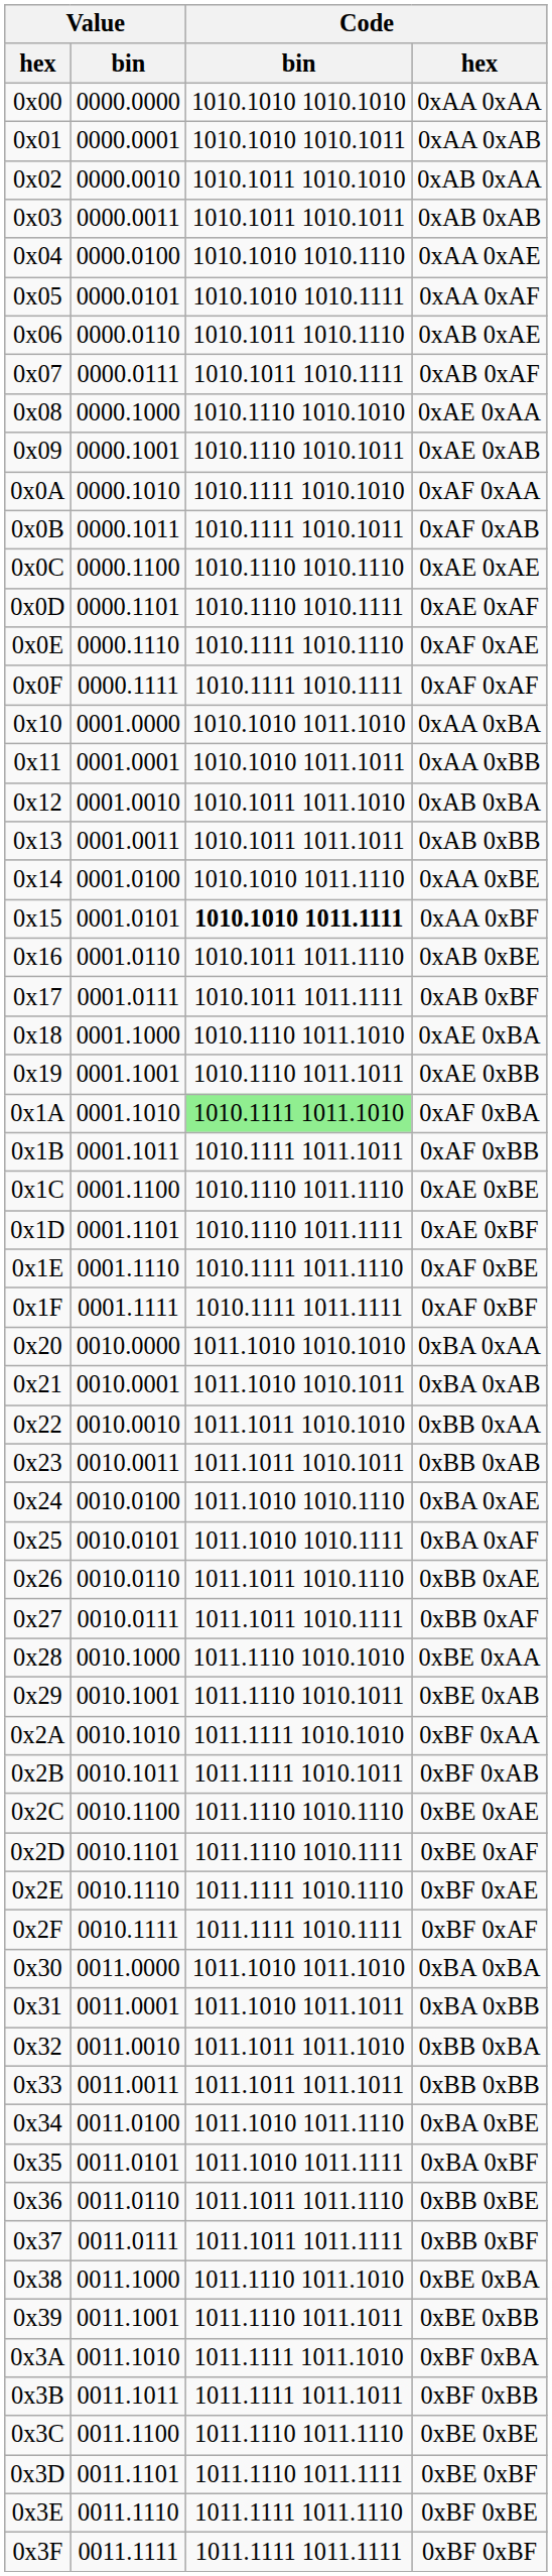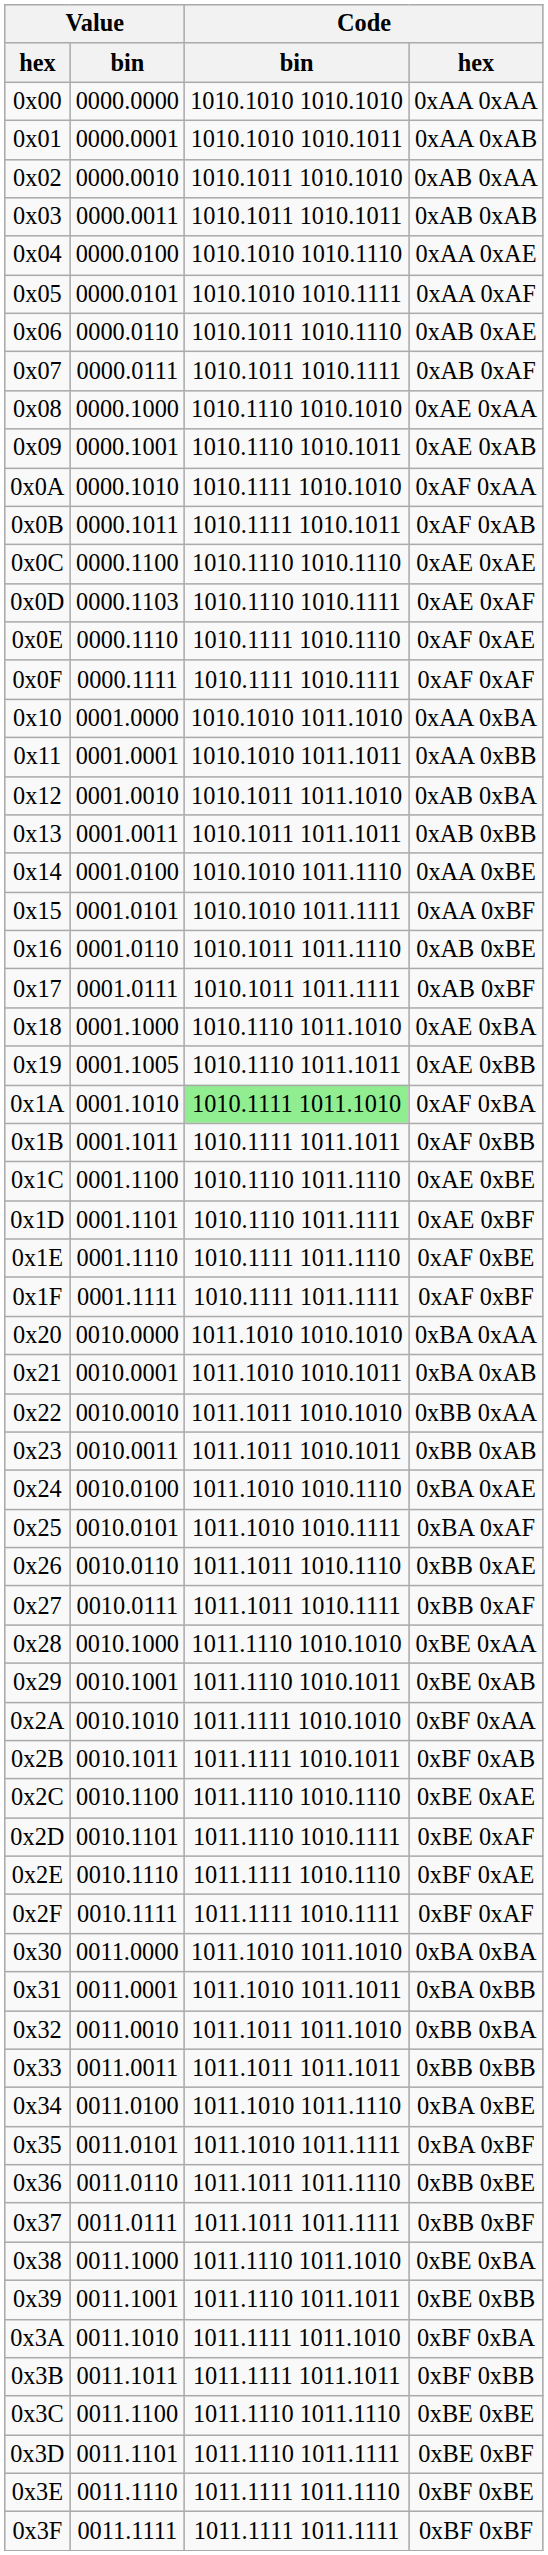 <table class="wikitable" style="text-align:center;">
 <tr>
 <th colspan="2">Value</th>
 <th colspan="2">Code</th>
 </tr>
 <tr>
 <th>hex</th>
 <th>bin</th>
 <th>bin</th>
 <th>hex</th>
 </tr>
 <tr>
 <td>0x00</td>
 <td>0000.0000</td>
 <td>1010.1010 1010.1010</td>
 <td>0xAA 0xAA</td>
 </tr>
 <tr>
 <td>0x01</td>
 <td>0000.0001</td>
 <td>1010.1010 1010.1011</td>
 <td>0xAA 0xAB</td>
 </tr>
 <tr>
 <td>0x02</td>
 <td>0000.0010</td>
 <td>1010.1011 1010.1010</td>
 <td>0xAB 0xAA</td>
 </tr>
 <tr>
 <td>0x03</td>
 <td>0000.0011</td>
 <td>1010.1011 1010.1011</td>
 <td>0xAB 0xAB</td>
 </tr>
 <tr>
 <td>0x04</td>
 <td>0000.0100</td>
 <td>1010.1010 1010.1110</td>
 <td>0xAA 0xAE</td>
 </tr>
 <tr>
 <td>0x05</td>
 <td>0000.0101</td>
 <td>1010.1010 1010.1111</td>
 <td>0xAA 0xAF</td>
 </tr>
 <tr>
 <td>0x06</td>
 <td>0000.0110</td>
 <td>1010.1011 1010.1110</td>
 <td>0xAB 0xAE</td>
 </tr>
 <tr>
 <td>0x07</td>
 <td>0000.0111</td>
 <td>1010.1011 1010.1111</td>
 <td>0xAB 0xAF</td>
 </tr>
 <tr>
 <td>0x08</td>
 <td>0000.1000</td>
 <td>1010.1110 1010.1010</td>
 <td>0xAE 0xAA</td>
 </tr>
 <tr>
 <td>0x09</td>
 <td>0000.1001</td>
 <td>1010.1110 1010.1011</td>
 <td>0xAE 0xAB</td>
 </tr>
 <tr>
 <td>0x0A</td>
 <td>0000.1010</td>
 <td>1010.1111 1010.1010</td>
 <td>0xAF 0xAA</td>
 </tr>
 <tr>
 <td>0x0B</td>
 <td>0000.1011</td>
 <td>1010.1111 1010.1011</td>
 <td>0xAF 0xAB</td>
 </tr>
 <tr>
 <td>0x0C</td>
 <td>0000.1100</td>
 <td>1010.1110 1010.1110</td>
 <td>0xAE 0xAE</td>
 </tr>
 <tr>
 <td>0x0D</td>
-<td>0000.1101</td>
+<td>0000.1103</td>
 <td>1010.1110 1010.1111</td>
 <td>0xAE 0xAF</td>
 </tr>
 <tr>
 <td>0x0E</td>
 <td>0000.1110</td>
 <td>1010.1111 1010.1110</td>
 <td>0xAF 0xAE</td>
 </tr>
 <tr>
 <td>0x0F</td>
 <td>0000.1111</td>
 <td>1010.1111 1010.1111</td>
 <td>0xAF 0xAF</td>
 </tr>
 <tr>
 <td>0x10</td>
 <td>0001.0000</td>
 <td>1010.1010 1011.1010</td>
 <td>0xAA 0xBA</td>
 </tr>
 <tr>
 <td>0x11</td>
 <td>0001.0001</td>
 <td>1010.1010 1011.1011</td>
 <td>0xAA 0xBB</td>
 </tr>
 <tr>
 <td>0x12</td>
 <td>0001.0010</td>
 <td>1010.1011 1011.1010</td>
 <td>0xAB 0xBA</td>
 </tr>
 <tr>
 <td>0x13</td>
 <td>0001.0011</td>
 <td>1010.1011 1011.1011</td>
 <td>0xAB 0xBB</td>
 </tr>
 <tr>
 <td>0x14</td>
 <td>0001.0100</td>
 <td>1010.1010 1011.1110</td>
 <td>0xAA 0xBE</td>
 </tr>
 <tr>
 <td>0x15</td>
 <td>0001.0101</td>
-<td><strong>1010.1010 1011.1111</strong></td>
+<td>1010.1010 1011.1111</td>
 <td>0xAA 0xBF</td>
 </tr>
 <tr>
 <td>0x16</td>
 <td>0001.0110</td>
 <td>1010.1011 1011.1110</td>
 <td>0xAB 0xBE</td>
 </tr>
 <tr>
 <td>0x17</td>
 <td>0001.0111</td>
 <td>1010.1011 1011.1111</td>
 <td>0xAB 0xBF</td>
 </tr>
 <tr>
 <td>0x18</td>
 <td>0001.1000</td>
 <td>1010.1110 1011.1010</td>
 <td>0xAE 0xBA</td>
 </tr>
 <tr>
 <td>0x19</td>
-<td>0001.1001</td>
+<td>0001.1005</td>
 <td>1010.1110 1011.1011</td>
 <td>0xAE 0xBB</td>
 </tr>
 <tr>
 <td>0x1A</td>
 <td>0001.1010</td>
 <td style="background: lightgreen;">1010.1111 1011.1010</td>
 <td>0xAF 0xBA</td>
 </tr>
 <tr>
 <td>0x1B</td>
 <td>0001.1011</td>
 <td>1010.1111 1011.1011</td>
 <td>0xAF 0xBB</td>
 </tr>
 <tr>
 <td>0x1C</td>
 <td>0001.1100</td>
 <td>1010.1110 1011.1110</td>
 <td>0xAE 0xBE</td>
 </tr>
 <tr>
 <td>0x1D</td>
 <td>0001.1101</td>
 <td>1010.1110 1011.1111</td>
 <td>0xAE 0xBF</td>
 </tr>
 <tr>
 <td>0x1E</td>
 <td>0001.1110</td>
 <td>1010.1111 1011.1110</td>
 <td>0xAF 0xBE</td>
 </tr>
 <tr>
 <td>0x1F</td>
 <td>0001.1111</td>
 <td>1010.1111 1011.1111</td>
 <td>0xAF 0xBF</td>
 </tr>
 <tr>
 <td>0x20</td>
 <td>0010.0000</td>
 <td>1011.1010 1010.1010</td>
 <td>0xBA 0xAA</td>
 </tr>
 <tr>
 <td>0x21</td>
 <td>0010.0001</td>
 <td>1011.1010 1010.1011</td>
 <td>0xBA 0xAB</td>
 </tr>
 <tr>
 <td>0x22</td>
 <td>0010.0010</td>
 <td>1011.1011 1010.1010</td>
 <td>0xBB 0xAA</td>
 </tr>
 <tr>
 <td>0x23</td>
 <td>0010.0011</td>
 <td>1011.1011 1010.1011</td>
 <td>0xBB 0xAB</td>
 </tr>
 <tr>
 <td>0x24</td>
 <td>0010.0100</td>
 <td>1011.1010 1010.1110</td>
 <td>0xBA 0xAE</td>
 </tr>
 <tr>
 <td>0x25</td>
 <td>0010.0101</td>
 <td>1011.1010 1010.1111</td>
 <td>0xBA 0xAF</td>
 </tr>
 <tr>
 <td>0x26</td>
 <td>0010.0110</td>
 <td>1011.1011 1010.1110</td>
 <td>0xBB 0xAE</td>
 </tr>
 <tr>
 <td>0x27</td>
 <td>0010.0111</td>
 <td>1011.1011 1010.1111</td>
 <td>0xBB 0xAF</td>
 </tr>
 <tr>
 <td>0x28</td>
 <td>0010.1000</td>
 <td>1011.1110 1010.1010</td>
 <td>0xBE 0xAA</td>
 </tr>
 <tr>
 <td>0x29</td>
 <td>0010.1001</td>
 <td>1011.1110 1010.1011</td>
 <td>0xBE 0xAB</td>
 </tr>
 <tr>
 <td>0x2A</td>
 <td>0010.1010</td>
 <td>1011.1111 1010.1010</td>
 <td>0xBF 0xAA</td>
 </tr>
 <tr>
 <td>0x2B</td>
 <td>0010.1011</td>
 <td>1011.1111 1010.1011</td>
 <td>0xBF 0xAB</td>
 </tr>
 <tr>
 <td>0x2C</td>
 <td>0010.1100</td>
 <td>1011.1110 1010.1110</td>
 <td>0xBE 0xAE</td>
 </tr>
 <tr>
 <td>0x2D</td>
 <td>0010.1101</td>
 <td>1011.1110 1010.1111</td>
 <td>0xBE 0xAF</td>
 </tr>
 <tr>
 <td>0x2E</td>
 <td>0010.1110</td>
 <td>1011.1111 1010.1110</td>
 <td>0xBF 0xAE</td>
 </tr>
 <tr>
 <td>0x2F</td>
 <td>0010.1111</td>
 <td>1011.1111 1010.1111</td>
 <td>0xBF 0xAF</td>
 </tr>
 <tr>
 <td>0x30</td>
 <td>0011.0000</td>
 <td>1011.1010 1011.1010</td>
 <td>0xBA 0xBA</td>
 </tr>
 <tr>
 <td>0x31</td>
 <td>0011.0001</td>
 <td>1011.1010 1011.1011</td>
 <td>0xBA 0xBB</td>
 </tr>
 <tr>
 <td>0x32</td>
 <td>0011.0010</td>
 <td>1011.1011 1011.1010</td>
 <td>0xBB 0xBA</td>
 </tr>
 <tr>
 <td>0x33</td>
 <td>0011.0011</td>
 <td>1011.1011 1011.1011</td>
 <td>0xBB 0xBB</td>
 </tr>
 <tr>
 <td>0x34</td>
 <td>0011.0100</td>
 <td>1011.1010 1011.1110</td>
 <td>0xBA 0xBE</td>
 </tr>
 <tr>
 <td>0x35</td>
 <td>0011.0101</td>
 <td>1011.1010 1011.1111</td>
 <td>0xBA 0xBF</td>
 </tr>
 <tr>
 <td>0x36</td>
 <td>0011.0110</td>
 <td>1011.1011 1011.1110</td>
 <td>0xBB 0xBE</td>
 </tr>
 <tr>
 <td>0x37</td>
 <td>0011.0111</td>
 <td>1011.1011 1011.1111</td>
 <td>0xBB 0xBF</td>
 </tr>
 <tr>
 <td>0x38</td>
 <td>0011.1000</td>
 <td>1011.1110 1011.1010</td>
 <td>0xBE 0xBA</td>
 </tr>
 <tr>
 <td>0x39</td>
 <td>0011.1001</td>
 <td>1011.1110 1011.1011</td>
 <td>0xBE 0xBB</td>
 </tr>
 <tr>
 <td>0x3A</td>
 <td>0011.1010</td>
 <td>1011.1111 1011.1010</td>
 <td>0xBF 0xBA</td>
 </tr>
 <tr>
 <td>0x3B</td>
 <td>0011.1011</td>
 <td>1011.1111 1011.1011</td>
 <td>0xBF 0xBB</td>
 </tr>
 <tr>
 <td>0x3C</td>
 <td>0011.1100</td>
 <td>1011.1110 1011.1110</td>
 <td>0xBE 0xBE</td>
 </tr>
 <tr>
 <td>0x3D</td>
 <td>0011.1101</td>
 <td>1011.1110 1011.1111</td>
 <td>0xBE 0xBF</td>
 </tr>
 <tr>
 <td>0x3E</td>
 <td>0011.1110</td>
 <td>1011.1111 1011.1110</td>
 <td>0xBF 0xBE</td>
 </tr>
 <tr>
 <td>0x3F</td>
 <td>0011.1111</td>
 <td>1011.1111 1011.1111</td>
 <td>0xBF 0xBF</td>
 </tr>
 </table>
